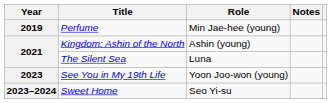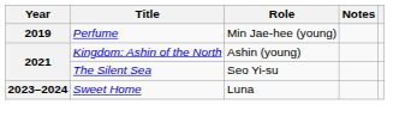 <table class="wikitable plainrowheaders sortable">
 <tr>
 <th scope="col">Year</th>
 <th scope="col">Title</th>
 <th scope="col">Role</th>
 <th scope="col">Notes</th>
 <th scope="col" class="unsortable"></th>
 </tr>
 <tr>
 <th scope="row">2019</th>
 <td><em><a href='#'>Perfume</a></em></td>
 <td>Min Jae-hee (young)</td>
 <td></td>
 <td></td>
 </tr>
 <tr>
 <th scope="row" rowspan="2">2021</th>
 <td><em><a href='#'>Kingdom: Ashin of the North</a></em></td>
 <td>Ashin (young)</td>
 <td></td>
 <td></td>
 </tr>
 <tr>
 <td><em><a href='#'>The Silent Sea</a></em></td>
-<td>Luna</td>
-<td></td>
-<td></td>
-</tr>
-<tr>
-<th scope="row">2023</th>
-<td><em><a href='#'>See You in My 19th Life</a></em></td>
-<td>Yoon Joo-won (young)</td>
+<td>Seo Yi-su</td>
 <td></td>
 <td></td>
 </tr>
 <tr>
 <th scope="row">2023–2024</th>
 <td><a href='#'><em>Sweet Home</em></a></td>
-<td>Seo Yi-su</td>
+<td>Luna</td>
 <td></td>
 <td></td>
 </tr>
 </table>
